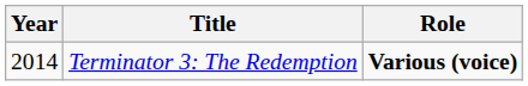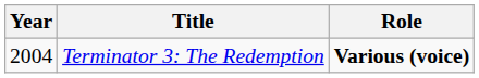 <table class="wikitable">
 <tr>
 <th>Year</th>
 <th>Title</th>
 <th>Role</th>
 </tr>
 <tr>
-<td>2014</td>
+<td>2004</td>
 <td><em><a href='#'>Terminator 3: The Redemption</a></em></td>
 <td><strong>Various (voice)</strong></td>
 </tr>
 </table>
